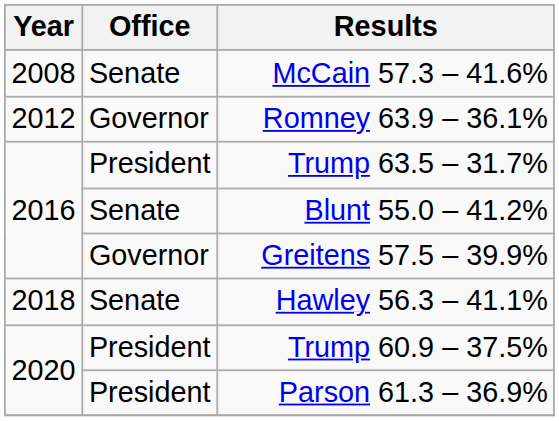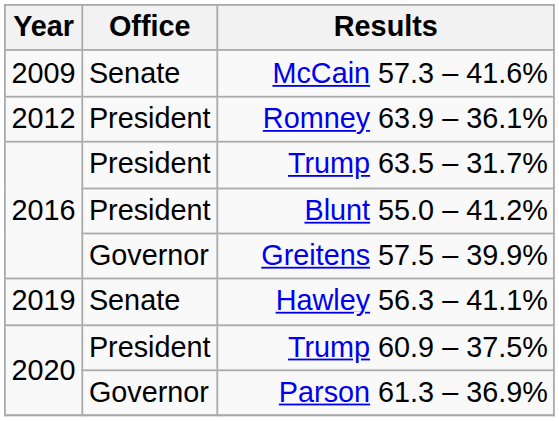 <table class=wikitable>
 <tr>
 <th width="30">Year</th>
 <th width="60">Office</th>
 <th width="180">Results</th>
 </tr>
 <tr>
-<td rowspan="1">2008</td>
+<td rowspan="1">2009</td>
 <td>Senate</td>
 <td align="right" ><a href='#'>McCain</a> 57.3 – 41.6%</td>
 </tr>
 <tr>
 <td rowspan="1">2012</td>
-<td>Governor</td>
+<td>President</td>
 <td align="right" ><a href='#'>Romney</a> 63.9 – 36.1%</td>
 </tr>
 <tr>
 <td rowspan="3">2016</td>
 <td>President</td>
 <td align="right" ><a href='#'>Trump</a> 63.5 – 31.7%</td>
 </tr>
 <tr>
-<td>Senate</td>
+<td>President</td>
 <td align="right" ><a href='#'>Blunt</a> 55.0 – 41.2%</td>
 </tr>
 <tr>
 <td>Governor</td>
 <td align="right" ><a href='#'>Greitens</a> 57.5 – 39.9%</td>
 </tr>
 <tr>
-<td rowspan="1">2018</td>
+<td rowspan="1">2019</td>
 <td>Senate</td>
 <td align="right" ><a href='#'>Hawley</a> 56.3 – 41.1%</td>
 </tr>
 <tr>
 <td rowspan="2">2020</td>
 <td>President</td>
 <td align="right" ><a href='#'>Trump</a> 60.9 – 37.5%</td>
 </tr>
 <tr>
-<td>President</td>
+<td>Governor</td>
 <td align="right" ><a href='#'>Parson</a> 61.3 – 36.9%</td>
 </tr>
 <tr>
 </tr>
 </table>
